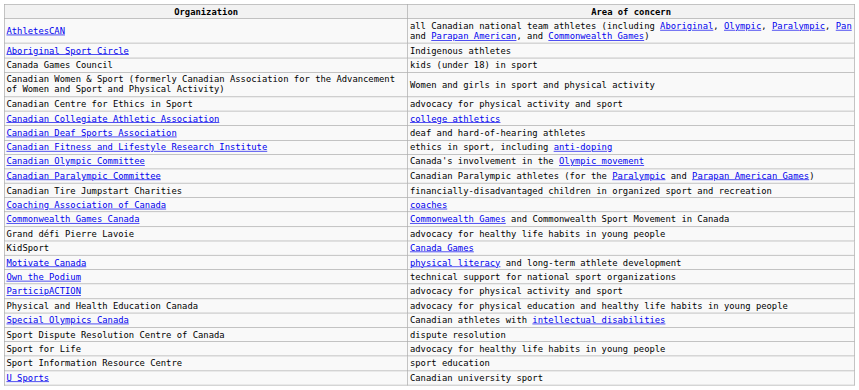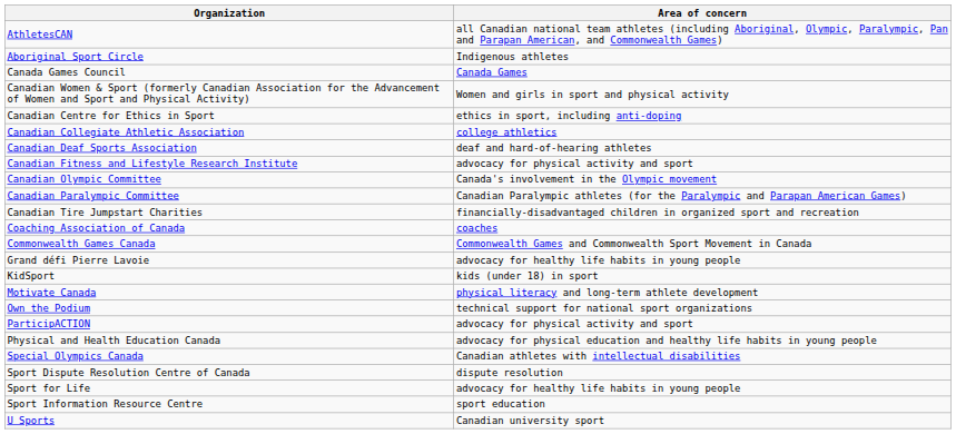 <table class="wikitable">
 <tr>
 <th>Organization</th>
 <th>Area of concern</th>
 </tr>
 <tr>
 <td><a href='#'>AthletesCAN</a></td>
 <td>all Canadian national team athletes (including <a href='#'>Aboriginal</a>, <a href='#'>Olympic</a>, <a href='#'>Paralympic</a>, <a href='#'>Pan</a> and <a href='#'>Parapan American</a>, and <a href='#'>Commonwealth Games</a>)</td>
 </tr>
 <tr>
 <td><a href='#'>Aboriginal Sport Circle</a></td>
 <td>Indigenous athletes</td>
 </tr>
 <tr>
 <td>Canada Games Council</td>
-<td>kids (under 18) in sport</td>
+<td><a href='#'>Canada Games</a></td>
 </tr>
 <tr>
 <td>Canadian Women & Sport (formerly Canadian Association for the Advancement of Women and Sport and Physical Activity)</td>
 <td>Women and girls in sport and physical activity</td>
 </tr>
 <tr>
 <td>Canadian Centre for Ethics in Sport</td>
-<td>advocacy for physical activity and sport</td>
+<td>ethics in sport, including <a href='#'>anti-doping</a></td>
 </tr>
 <tr>
 <td><a href='#'>Canadian Collegiate Athletic Association</a></td>
 <td><a href='#'>college athletics</a></td>
 </tr>
 <tr>
 <td><a href='#'>Canadian Deaf Sports Association</a></td>
 <td>deaf and hard-of-hearing athletes</td>
 </tr>
 <tr>
 <td><a href='#'>Canadian Fitness and Lifestyle Research Institute</a></td>
-<td>ethics in sport, including <a href='#'>anti-doping</a></td>
+<td>advocacy for physical activity and sport</td>
 </tr>
 <tr>
 <td><a href='#'>Canadian Olympic Committee</a></td>
 <td>Canada's involvement in the <a href='#'>Olympic movement</a></td>
 </tr>
 <tr>
 <td><a href='#'>Canadian Paralympic Committee</a></td>
 <td>Canadian Paralympic athletes (for the <a href='#'>Paralympic</a> and <a href='#'>Parapan American Games</a>)</td>
 </tr>
 <tr>
 <td>Canadian Tire Jumpstart Charities</td>
 <td>financially-disadvantaged children in organized sport and recreation</td>
 </tr>
 <tr>
 <td><a href='#'>Coaching Association of Canada</a></td>
 <td><a href='#'>coaches</a></td>
 </tr>
 <tr>
 <td><a href='#'>Commonwealth Games Canada</a></td>
 <td><a href='#'>Commonwealth Games</a> and Commonwealth Sport Movement in Canada</td>
 </tr>
 <tr>
 <td>Grand défi Pierre Lavoie</td>
 <td>advocacy for healthy life habits in young people</td>
 </tr>
 <tr>
 <td>KidSport</td>
-<td><a href='#'>Canada Games</a></td>
+<td>kids (under 18) in sport</td>
 </tr>
 <tr>
 <td><a href='#'>Motivate Canada</a></td>
 <td><a href='#'>physical literacy</a> and long-term athlete development</td>
 </tr>
 <tr>
 <td><a href='#'>Own the Podium</a></td>
 <td>technical support for national sport organizations</td>
 </tr>
 <tr>
 <td><a href='#'>ParticipACTION</a></td>
 <td>advocacy for physical activity and sport</td>
 </tr>
 <tr>
 <td>Physical and Health Education Canada</td>
 <td>advocacy for physical education and healthy life habits in young people</td>
 </tr>
 <tr>
 <td><a href='#'>Special Olympics Canada</a></td>
 <td>Canadian athletes with <a href='#'>intellectual disabilities</a></td>
 </tr>
 <tr>
 <td>Sport Dispute Resolution Centre of Canada</td>
 <td>dispute resolution</td>
 </tr>
 <tr>
 <td>Sport for Life</td>
 <td>advocacy for healthy life habits in young people</td>
 </tr>
 <tr>
 <td>Sport Information Resource Centre</td>
 <td>sport education</td>
 </tr>
 <tr>
 <td><a href='#'>U Sports</a></td>
 <td>Canadian university sport</td>
 </tr>
 </table>
